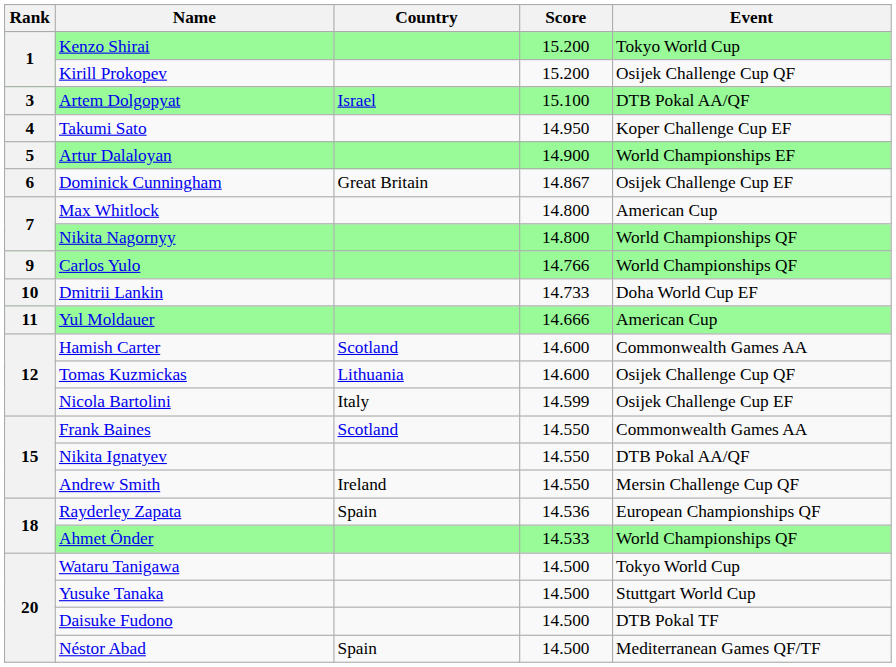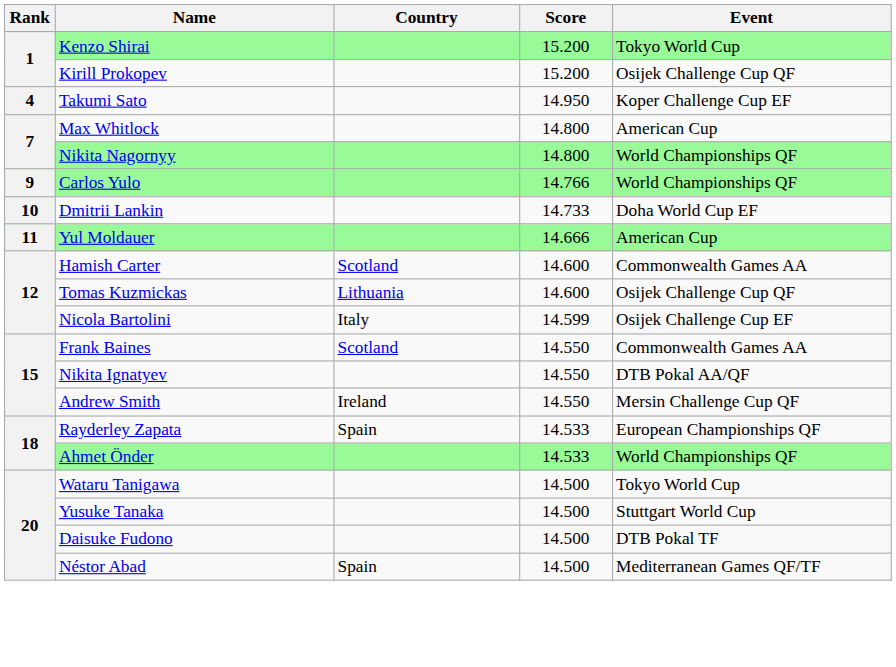 <table class="wikitable sortable" style="width:65%;">
 <tr>
 <th style="text-align:center; width:5%;">Rank</th>
 <th style="text-align:center; width:30%;">Name</th>
 <th style="text-align:center; width:20%;">Country</th>
 <th style="text-align:center; width:10%;">Score</th>
 <th style="text-align:center; width:30%;">Event</th>
 </tr>
 <tr style="background:#98fb98;">
 <th rowspan="2">1</th>
 <td><a href='#'>Kenzo Shirai</a></td>
 <td></td>
 <td align="center">15.200</td>
 <td>Tokyo World Cup</td>
 </tr>
 <tr>
 <td><a href='#'>Kirill Prokopev</a></td>
 <td></td>
 <td align="center">15.200</td>
 <td>Osijek Challenge Cup QF</td>
 </tr>
-<tr style="background:#98fb98;">
-<th>3</th>
-<td><a href='#'>Artem Dolgopyat</a></td>
-<td> <a href='#'>Israel</a></td>
-<td align="center">15.100</td>
-<td>DTB Pokal AA/QF</td>
-</tr>
 <tr>
 <th>4</th>
 <td><a href='#'>Takumi Sato</a></td>
 <td></td>
 <td align="center">14.950</td>
 <td>Koper Challenge Cup EF</td>
-</tr>
-<tr style="background:#98fb98;">
-<th>5</th>
-<td><a href='#'>Artur Dalaloyan</a></td>
-<td></td>
-<td align="center">14.900</td>
-<td>World Championships EF</td>
-</tr>
-<tr>
-<th>6</th>
-<td><a href='#'>Dominick Cunningham</a></td>
-<td> Great Britain</td>
-<td align="center">14.867</td>
-<td>Osijek Challenge Cup EF</td>
 </tr>
 <tr>
 <th rowspan="2">7</th>
 <td><a href='#'>Max Whitlock</a></td>
 <td></td>
 <td align="center">14.800</td>
 <td>American Cup</td>
 </tr>
 <tr style="background:#98fb98;">
 <td><a href='#'>Nikita Nagornyy</a></td>
 <td></td>
 <td align="center">14.800</td>
 <td>World Championships QF</td>
 </tr>
 <tr style="background:#98fb98;">
 <th>9</th>
 <td><a href='#'>Carlos Yulo</a></td>
 <td></td>
 <td align="center">14.766</td>
 <td>World Championships QF</td>
 </tr>
 <tr>
 <th>10</th>
 <td><a href='#'>Dmitrii Lankin</a></td>
 <td></td>
 <td align="center">14.733</td>
 <td>Doha World Cup EF</td>
 </tr>
 <tr style="background:#98fb98;">
 <th>11</th>
 <td><a href='#'>Yul Moldauer</a></td>
 <td></td>
 <td align="center">14.666</td>
 <td>American Cup</td>
 </tr>
 <tr>
 <th rowspan="3">12</th>
 <td><a href='#'>Hamish Carter</a></td>
 <td> <a href='#'>Scotland</a></td>
 <td align="center">14.600</td>
 <td>Commonwealth Games AA</td>
 </tr>
 <tr>
 <td><a href='#'>Tomas Kuzmickas</a></td>
 <td> <a href='#'>Lithuania</a></td>
 <td align="center">14.600</td>
 <td>Osijek Challenge Cup QF</td>
 </tr>
 <tr>
 <td><a href='#'>Nicola Bartolini</a></td>
 <td> Italy</td>
 <td align="center">14.599</td>
 <td>Osijek Challenge Cup EF</td>
 </tr>
 <tr>
 <th rowspan="3">15</th>
 <td><a href='#'>Frank Baines</a></td>
 <td> <a href='#'>Scotland</a></td>
 <td align="center">14.550</td>
 <td>Commonwealth Games AA</td>
 </tr>
 <tr>
 <td><a href='#'>Nikita Ignatyev</a></td>
 <td></td>
 <td align="center">14.550</td>
 <td>DTB Pokal AA/QF</td>
 </tr>
 <tr>
 <td><a href='#'>Andrew Smith</a></td>
 <td> Ireland</td>
 <td align="center">14.550</td>
 <td>Mersin Challenge Cup QF</td>
 </tr>
 <tr>
 <th rowspan="2">18</th>
 <td><a href='#'>Rayderley Zapata</a></td>
 <td> Spain</td>
-<td align="center">14.536</td>
+<td align="center">14.533</td>
 <td>European Championships QF</td>
 </tr>
 <tr style="background:#98fb98;">
 <td><a href='#'>Ahmet Önder</a></td>
 <td></td>
 <td align="center">14.533</td>
 <td>World Championships QF</td>
 </tr>
 <tr>
 <th rowspan="4">20</th>
 <td><a href='#'>Wataru Tanigawa</a></td>
 <td></td>
 <td align="center">14.500</td>
 <td>Tokyo World Cup</td>
 </tr>
 <tr>
 <td><a href='#'>Yusuke Tanaka</a></td>
 <td></td>
 <td align="center">14.500</td>
 <td>Stuttgart World Cup</td>
 </tr>
 <tr>
 <td><a href='#'>Daisuke Fudono</a></td>
 <td></td>
 <td align="center">14.500</td>
 <td>DTB Pokal TF</td>
 </tr>
 <tr>
 <td><a href='#'>Néstor Abad</a></td>
 <td> Spain</td>
 <td align="center">14.500</td>
 <td>Mediterranean Games QF/TF</td>
 </tr>
 </table>
